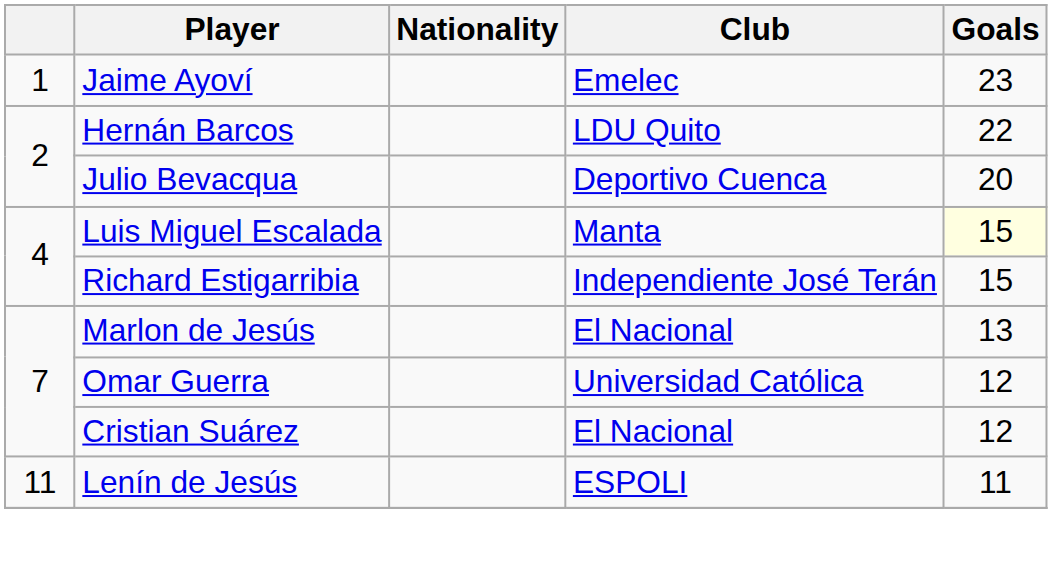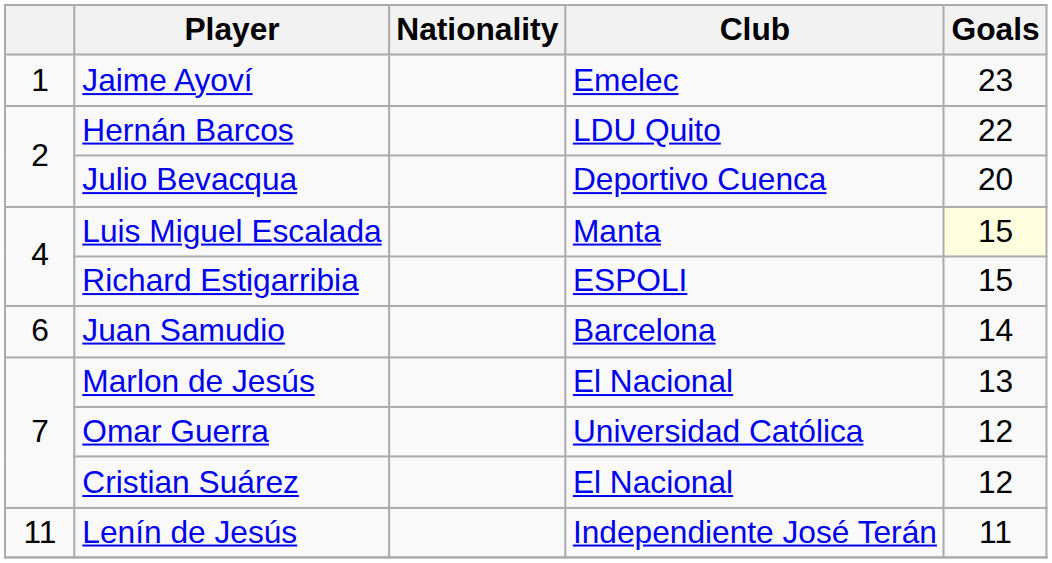 <table class="wikitable" border="1">
 <tr>
 <th width="28"></th>
 <th>Player</th>
 <th>Nationality</th>
 <th>Club</th>
 <th>Goals</th>
 </tr>
 <tr>
 <td align="center" rowspan=1>1</td>
 <td><a href='#'>Jaime Ayoví</a></td>
 <td></td>
 <td><a href='#'>Emelec</a></td>
 <td align="center">23</td>
 </tr>
 <tr>
 <td align="center" rowspan=2>2</td>
 <td><a href='#'>Hernán Barcos</a></td>
 <td></td>
 <td><a href='#'>LDU Quito</a></td>
 <td align="center">22</td>
 </tr>
 <tr>
 <td><a href='#'>Julio Bevacqua</a></td>
 <td></td>
 <td><a href='#'>Deportivo Cuenca</a></td>
 <td align="center">20</td>
 </tr>
 <tr>
 <td align="center" rowspan=2>4</td>
 <td><a href='#'>Luis Miguel Escalada</a></td>
 <td></td>
 <td><a href='#'>Manta</a></td>
 <td align="center" style="background: lightyellow;">15</td>
 </tr>
 <tr>
 <td><a href='#'>Richard Estigarribia</a></td>
 <td></td>
-<td><a href='#'>Independiente José Terán</a></td>
+<td><a href='#'>ESPOLI</a></td>
 <td align="center">15</td>
+</tr>
+<tr>
+<td align="center" rowspan=1>6</td>
+<td><a href='#'>Juan Samudio</a></td>
+<td></td>
+<td><a href='#'>Barcelona</a></td>
+<td align="center">14</td>
 </tr>
 <tr>
 <td align="center" rowspan=3>7</td>
 <td><a href='#'>Marlon de Jesús</a></td>
 <td></td>
 <td><a href='#'>El Nacional</a></td>
 <td align="center">13</td>
 </tr>
 <tr>
 <td><a href='#'>Omar Guerra</a></td>
 <td></td>
 <td><a href='#'>Universidad Católica</a></td>
 <td align="center">12</td>
 </tr>
 <tr>
 <td><a href='#'>Cristian Suárez</a></td>
 <td></td>
 <td><a href='#'>El Nacional</a></td>
 <td align="center">12</td>
 </tr>
 <tr>
 <td align="center" rowspan=1>11</td>
 <td><a href='#'>Lenín de Jesús</a></td>
 <td></td>
-<td><a href='#'>ESPOLI</a></td>
+<td><a href='#'>Independiente José Terán</a></td>
 <td align="center">11</td>
 </tr>
 <tr>
 </tr>
 </table>
